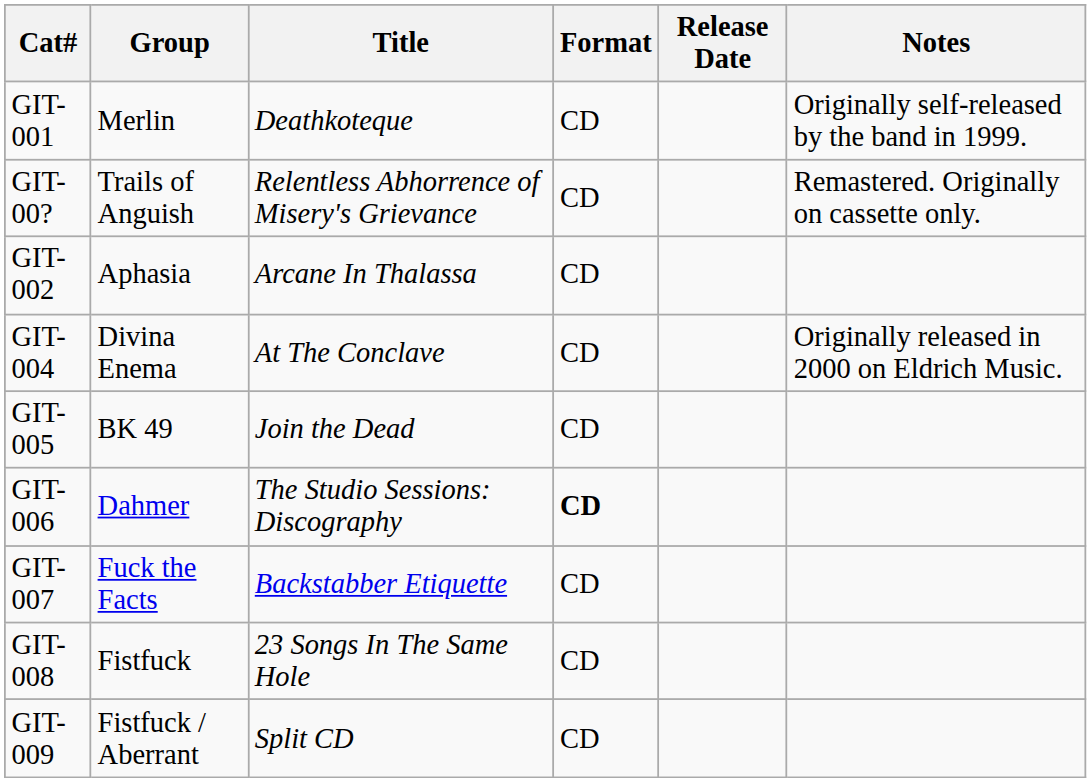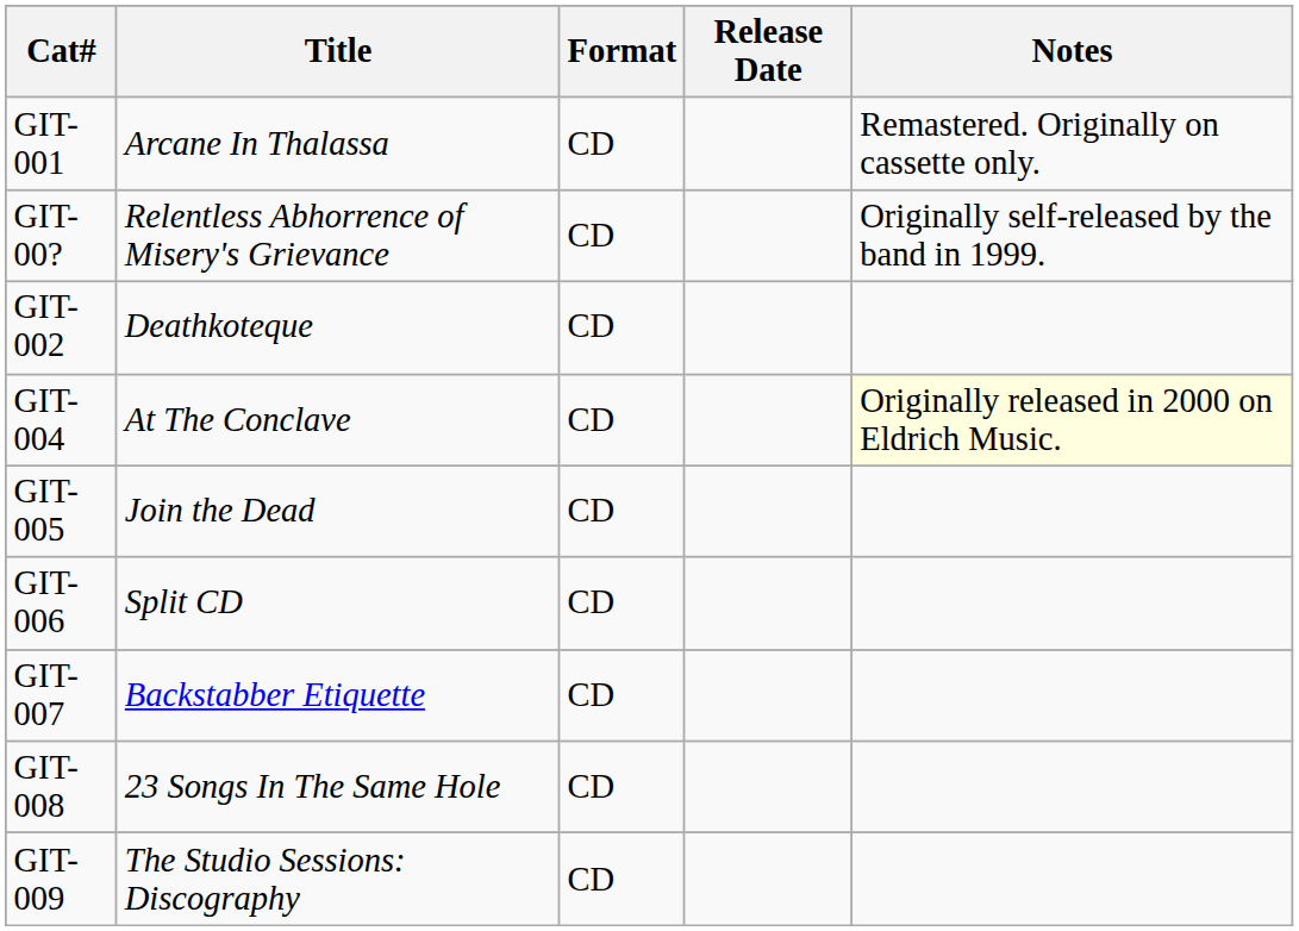 <table class="wikitable sortable">
 <tr valign="center">
 <th>Cat#</th>
-<th>Group</th>
 <th>Title</th>
 <th>Format</th>
 <th>Release Date</th>
 <th>Notes</th>
 </tr>
 <tr>
 <td>GIT-001</td>
-<td> Merlin</td>
-<td><em>Deathkoteque</em></td>
+<td><em>Arcane In Thalassa</em></td>
+<td>CD</td>
+<td></td>
+<td>Remastered. Originally on cassette only.</td>
+</tr>
+<tr>
+<td>GIT-00?</td>
+<td><em>Relentless Abhorrence of Misery's Grievance</em></td>
 <td>CD</td>
 <td></td>
 <td>Originally self-released by the band in 1999.</td>
 </tr>
 <tr>
-<td>GIT-00?</td>
-<td> Trails of Anguish</td>
-<td><em>Relentless Abhorrence of Misery's Grievance</em></td>
-<td>CD</td>
-<td></td>
-<td>Remastered. Originally on cassette only.</td>
-</tr>
-<tr>
 <td>GIT-002</td>
-<td> Aphasia</td>
-<td><em>Arcane In Thalassa</em></td>
+<td><em>Deathkoteque</em></td>
 <td>CD</td>
 <td></td>
 <td></td>
 </tr>
 <tr>
 <td>GIT-004</td>
-<td> Divina Enema</td>
 <td><em>At The Conclave</em></td>
 <td>CD</td>
 <td></td>
-<td>Originally released in 2000 on Eldrich Music.</td>
+<td style="background: lightyellow;">Originally released in 2000 on Eldrich Music.</td>
 </tr>
 <tr>
 <td>GIT-005</td>
-<td> BK 49</td>
 <td><em>Join the Dead</em></td>
 <td>CD</td>
 <td></td>
 <td></td>
 </tr>
 <tr>
 <td>GIT-006</td>
-<td> <a href='#'>Dahmer</a></td>
-<td><em>The Studio Sessions: Discography</em></td>
-<td><strong>CD</strong></td>
+<td><em>Split CD</em></td>
+<td>CD</td>
 <td></td>
 <td></td>
 </tr>
 <tr>
 <td>GIT-007</td>
-<td> <a href='#'>Fuck the Facts</a></td>
 <td><em><a href='#'>Backstabber Etiquette</a></em></td>
 <td>CD</td>
 <td></td>
 <td></td>
 </tr>
 <tr>
 <td>GIT-008</td>
-<td> Fistfuck</td>
 <td><em>23 Songs In The Same Hole</em></td>
 <td>CD</td>
 <td></td>
 <td></td>
 </tr>
 <tr>
 <td>GIT-009</td>
-<td> Fistfuck /  Aberrant</td>
-<td><em>Split CD</em></td>
+<td><em>The Studio Sessions: Discography</em></td>
 <td>CD</td>
 <td></td>
 <td></td>
 </tr>
 </table>
